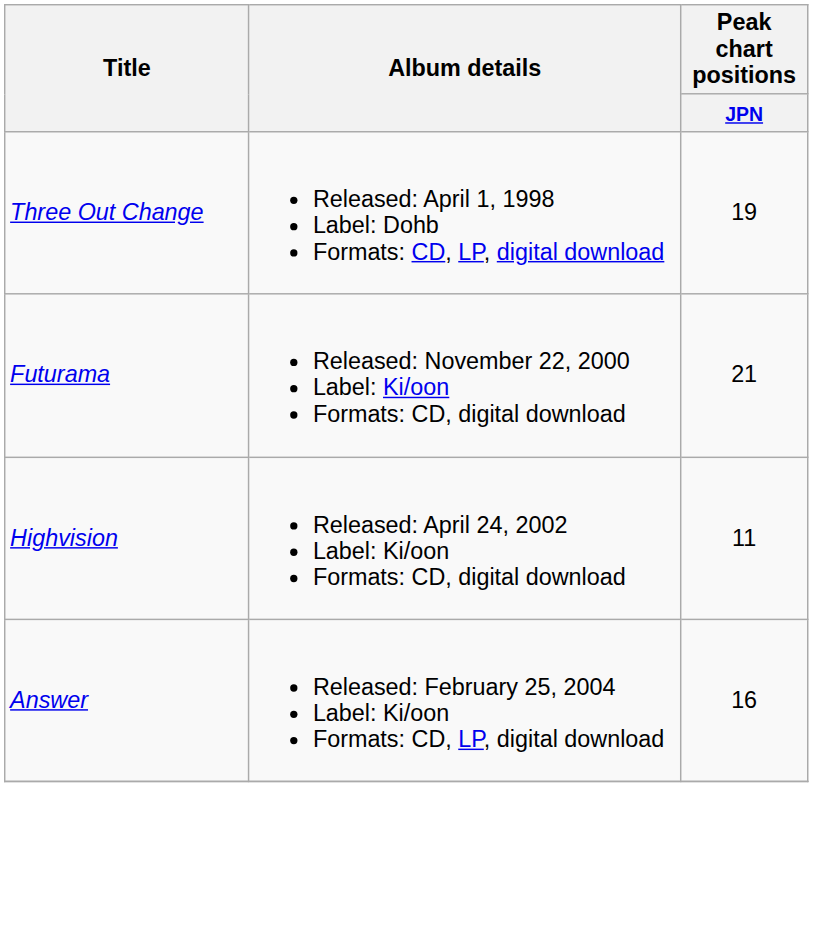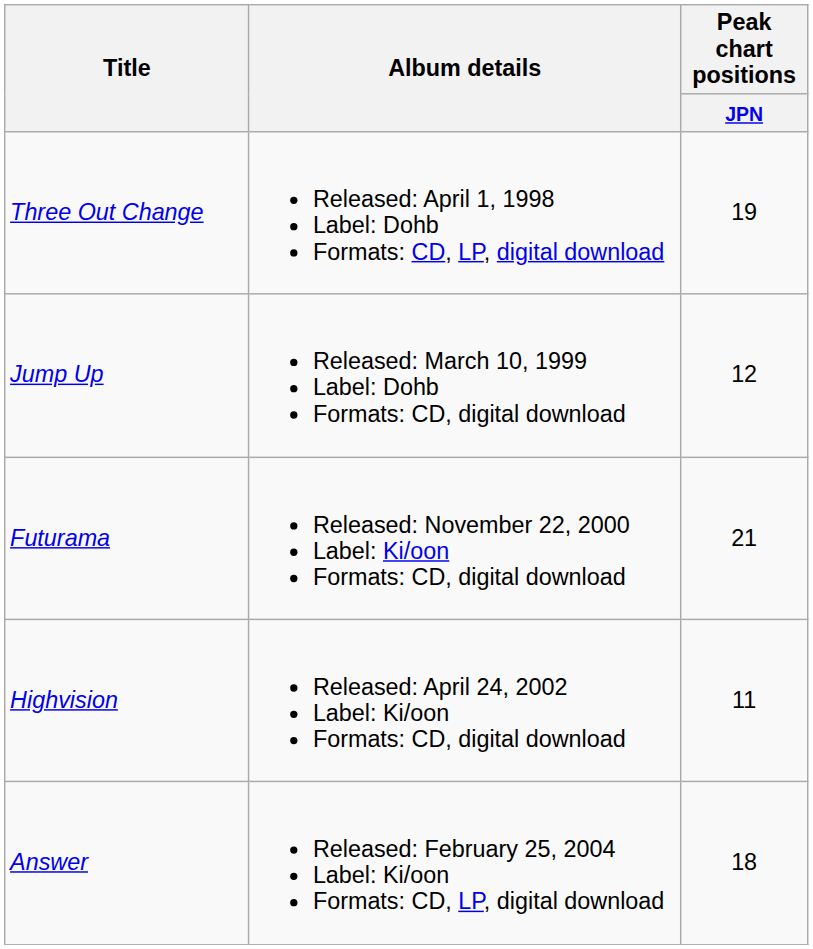 <table class="wikitable">
 <tr>
 <th scope="col" rowspan="2" style="width:10em;">Title</th>
 <th scope="col" rowspan="2" style="width:18em;">Album details</th>
 <th scope="col" colspan="1" style="width:5em;">Peak chart<br>positions</th>
 </tr>
 <tr>
 <th scope="col" style="text-align:center;"><small><a href='#'>JPN</a></small><br></th>
 </tr>
 <tr>
 <td scope="row"><em><a href='#'>Three Out Change</a></em></td>
 <td><br><ul><li>Released: April 1, 1998</li><li>Label: Dohb</li><li>Formats: <a href='#'>CD</a>, <a href='#'>LP</a>, <a href='#'>digital download</a></li></ul></td>
 <td align="center">19</td>
 </tr>
 <tr>
+<td scope="row"><em><a href='#'>Jump Up</a></em></td>
+<td><br><ul><li>Released: March 10, 1999</li><li>Label: Dohb</li><li>Formats: CD, digital download</li></ul></td>
+<td align="center">12</td>
+</tr>
+<tr>
 <td scope="row"><em><a href='#'>Futurama</a></em></td>
 <td><br><ul><li>Released: November 22, 2000</li><li>Label: <a href='#'>Ki/oon</a></li><li>Formats: CD, digital download</li></ul></td>
 <td align="center">21</td>
 </tr>
 <tr>
 <td scope="row"><em><a href='#'>Highvision</a></em></td>
 <td><br><ul><li>Released: April 24, 2002</li><li>Label: Ki/oon</li><li>Formats: CD, digital download</li></ul></td>
 <td align="center">11</td>
 </tr>
 <tr>
 <td scope="row"><em><a href='#'>Answer</a></em></td>
 <td><br><ul><li>Released: February 25, 2004</li><li>Label: Ki/oon</li><li>Formats: CD, <a href='#'>LP</a>, digital download</li></ul></td>
-<td align="center">16</td>
+<td align="center">18</td>
 </tr>
 <tr>
 </tr>
 </table>
